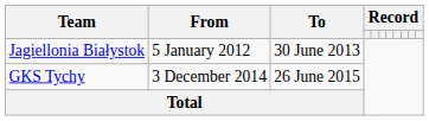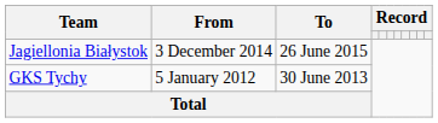 <table class="wikitable" style="text-align: center;">
 <tr>
 <th rowspan="2">Team</th>
 <th rowspan="2">From</th>
 <th rowspan="2">To</th>
 <th colspan="8">Record</th>
 </tr>
 <tr>
 <th></th>
 <th></th>
 <th></th>
 <th></th>
 <th></th>
 <th></th>
 <th></th>
 <th></th>
 </tr>
 <tr>
 <td align=left><a href='#'>Jagiellonia Białystok</a></td>
-<td align=left>5 January 2012</td>
-<td align=left>30 June 2013<br></td>
+<td align=left>3 December 2014</td>
+<td align=left>26 June 2015<br></td>
 </tr>
 <tr>
 <td align=left><a href='#'>GKS Tychy</a></td>
-<td align=left>3 December 2014</td>
-<td align=left>26 June 2015<br></td>
+<td align=left>5 January 2012</td>
+<td align=left>30 June 2013<br></td>
 </tr>
 <tr>
 <th colspan="3">Total<br></th>
 </tr>
 </table>
